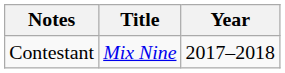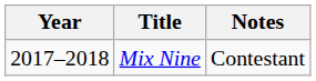 <table class="wikitable">
 <tr>
+<th>Year</th>
+<th>Title</th>
 <th>Notes</th>
-<th>Title</th>
-<th>Year</th>
 </tr>
 <tr>
+<td>2017–2018</td>
+<td><em><a href='#'>Mix Nine</a></em></td>
 <td>Contestant</td>
-<td><em><a href='#'>Mix Nine</a></em></td>
-<td>2017–2018</td>
 </tr>
 </table>
